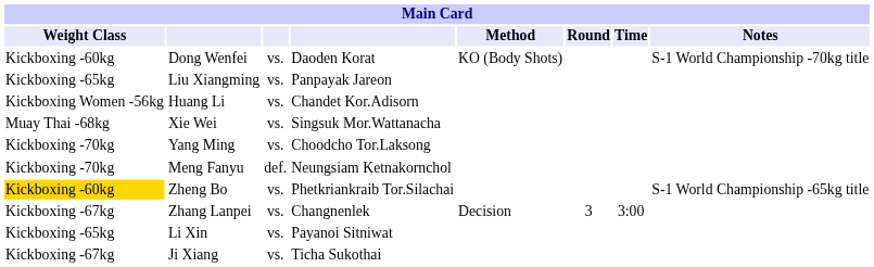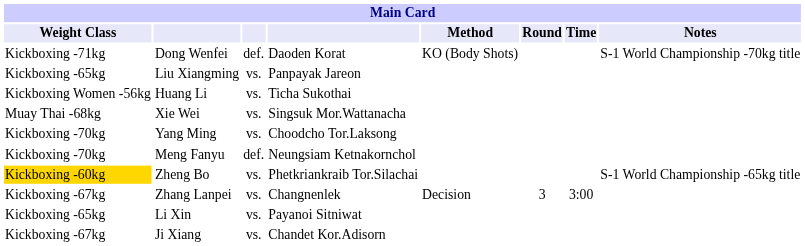 <table class="toccolours" style="font-size: 85%;">
 <tr>
 <th colspan="8" style="background-color: #ccf; color: #000080; text-align: center;"><strong>Main Card</strong></th>
 </tr>
 <tr>
 <th colspan="1" style="background-color: #E6E8FA; color: #000000; text-align: center;">Weight Class</th>
 <th colspan="1" style="background-color: #E6E8FA; color: #000000; text-align: center;"></th>
 <th colspan="1" style="background-color: #E6E8FA; color: #000000; text-align: center;"></th>
 <th colspan="1" style="background-color: #E6E8FA; color: #000000; text-align: center;"></th>
 <th colspan="1" style="background-color: #E6E8FA; color: #000000; text-align: center;">Method</th>
 <th colspan="1" style="background-color: #E6E8FA; color: #000000; text-align: center;">Round</th>
 <th colspan="1" style="background-color: #E6E8FA; color: #000000; text-align: center;">Time</th>
 <th colspan="1" style="background-color: #E6E8FA; color: #000000; text-align: center;">Notes</th>
 </tr>
 <tr>
-<td>Kickboxing -60kg</td>
+<td>Kickboxing -71kg</td>
 <td> Dong Wenfei</td>
-<td align=center>vs.</td>
+<td align=center>def.</td>
 <td> Daoden Korat</td>
 <td>KO (Body Shots)</td>
 <td align=center></td>
 <td align=center></td>
 <td>S-1 World Championship -70kg title</td>
 </tr>
 <tr>
 <td>Kickboxing -65kg</td>
 <td> Liu Xiangming</td>
 <td align=center>vs.</td>
 <td> Panpayak Jareon</td>
 <td></td>
 <td align=center></td>
 <td align=center></td>
 </tr>
 <tr>
 <td>Kickboxing Women -56kg</td>
 <td> Huang Li</td>
 <td align=center>vs.</td>
-<td> Chandet Kor.Adisorn</td>
+<td> Ticha Sukothai</td>
 <td></td>
 <td align=center></td>
 <td align=center></td>
 </tr>
 <tr>
 <td>Muay Thai -68kg</td>
 <td> Xie Wei</td>
 <td align=center>vs.</td>
 <td> Singsuk Mor.Wattanacha</td>
 <td></td>
 <td align=center></td>
 <td align=center></td>
 </tr>
 <tr>
 <td>Kickboxing -70kg</td>
 <td> Yang Ming</td>
 <td align=center>vs.</td>
 <td> Choodcho Tor.Laksong</td>
 <td></td>
 <td align=center></td>
 <td align=center></td>
 </tr>
 <tr>
 <td>Kickboxing -70kg</td>
 <td> Meng Fanyu</td>
 <td align=center>def.</td>
 <td> Neungsiam Ketnakornchol</td>
 <td></td>
 <td align=center></td>
 <td align=center></td>
 </tr>
 <tr>
 <td style="background: gold;">Kickboxing -60kg</td>
 <td> Zheng Bo</td>
 <td align=center>vs.</td>
 <td> Phetkriankraib Tor.Silachai</td>
 <td></td>
 <td align=center></td>
 <td align=center></td>
 <td>S-1 World Championship -65kg title</td>
 </tr>
 <tr>
 <td>Kickboxing -67kg</td>
 <td> Zhang Lanpei</td>
 <td align=center>vs.</td>
 <td> Changnenlek</td>
 <td>Decision</td>
 <td align=center>3</td>
 <td align=center>3:00</td>
 </tr>
 <tr>
 <td>Kickboxing -65kg</td>
 <td> Li Xin</td>
 <td align=center>vs.</td>
 <td> Payanoi Sitniwat</td>
 <td></td>
 <td align=center></td>
 <td align=center></td>
 </tr>
 <tr>
 <td>Kickboxing -67kg</td>
 <td> Ji Xiang</td>
 <td align=center>vs.</td>
-<td> Ticha Sukothai</td>
+<td> Chandet Kor.Adisorn</td>
 <td></td>
 <td align=center></td>
 <td align=center></td>
 </tr>
 </table>
